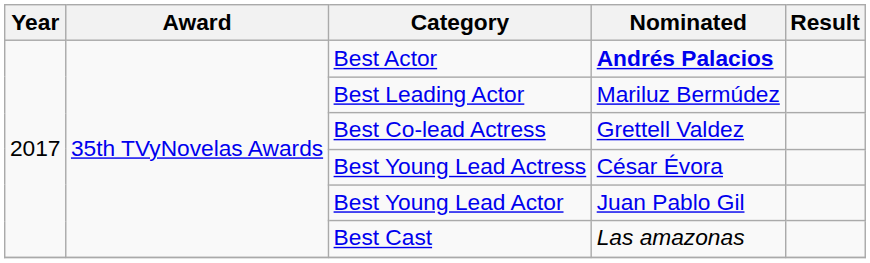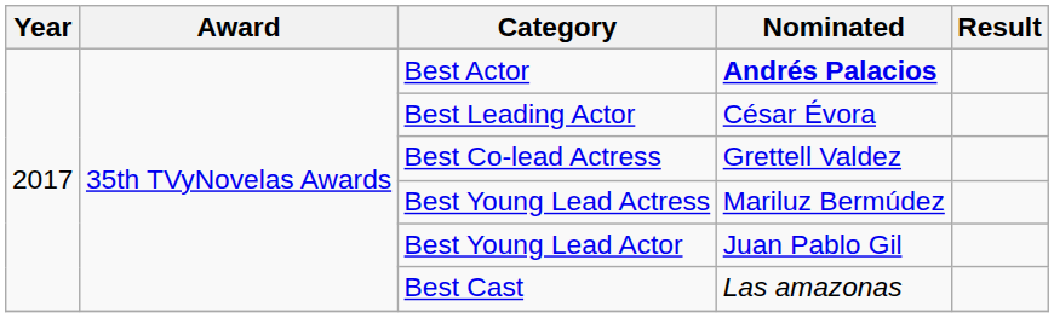 <table class="wikitable plainrowheaders">
 <tr>
 <th scope="col">Year</th>
 <th scope="col">Award</th>
 <th scope="col">Category</th>
 <th scope="col">Nominated</th>
 <th scope="col">Result</th>
 </tr>
 <tr>
 <td rowspan="6">2017</td>
 <td rowspan="6"><a href='#'>35th TVyNovelas Awards</a></td>
 <td><a href='#'>Best Actor</a></td>
 <td><strong><a href='#'>Andrés Palacios</a></strong></td>
 <td></td>
 </tr>
 <tr>
 <td><a href='#'>Best Leading Actor</a></td>
-<td><a href='#'>Mariluz Bermúdez</a></td>
+<td><a href='#'>César Évora</a></td>
 <td></td>
 </tr>
 <tr>
 <td><a href='#'>Best Co-lead Actress</a></td>
 <td><a href='#'>Grettell Valdez</a></td>
 <td></td>
 </tr>
 <tr>
 <td><a href='#'>Best Young Lead Actress</a></td>
-<td><a href='#'>César Évora</a></td>
+<td><a href='#'>Mariluz Bermúdez</a></td>
 <td></td>
 </tr>
 <tr>
 <td><a href='#'>Best Young Lead Actor</a></td>
 <td><a href='#'>Juan Pablo Gil</a></td>
 <td></td>
 </tr>
 <tr>
 <td><a href='#'>Best Cast</a></td>
 <td><em>Las amazonas</em></td>
 <td></td>
 </tr>
 <tr>
 </tr>
 </table>
